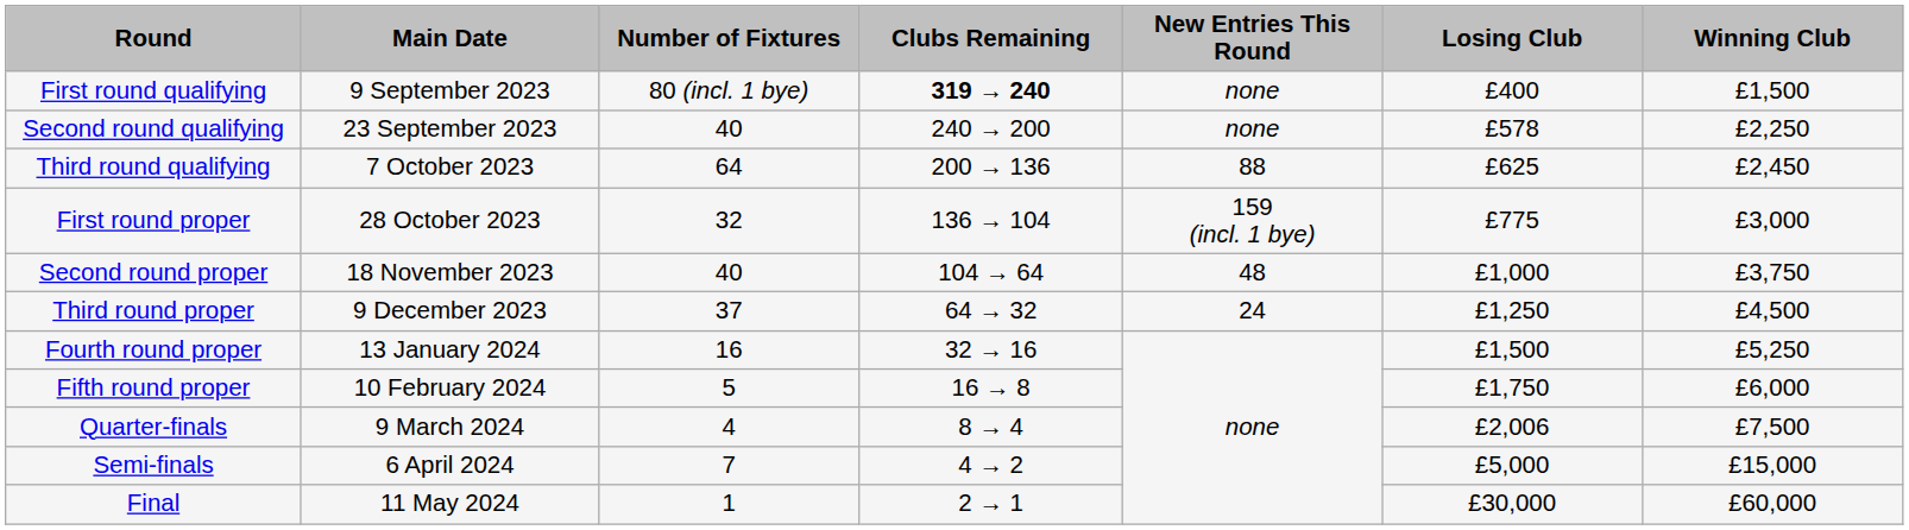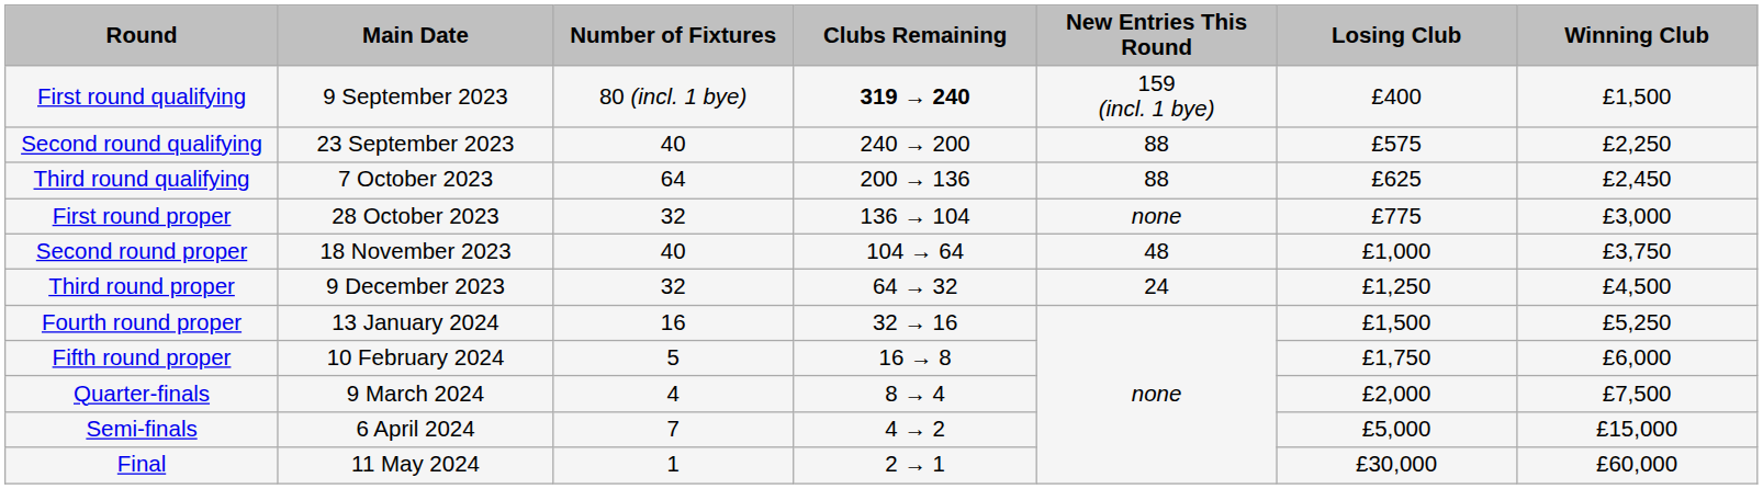 <table class="wikitable" style="background:WhiteSmoke; text-align:center; font-size:100%">
 <tr>
 <td scope="col" style="width: 200px; background:silver;"><strong>Round</strong></td>
 <td scope="col" style="width: 200px; background:silver;"><strong>Main Date</strong></td>
 <td scope="col" style="width: 175px; background:silver;"><strong>Number of Fixtures</strong></td>
 <td scope="col" style="width: 175px; background:silver;"><strong>Clubs Remaining</strong></td>
 <td scope="col" style="width: 175px; background:silver;"><strong>New Entries This Round</strong></td>
 <td scope="col" style="width: 175px; background:silver;"><strong>Losing Club</strong></td>
 <td scope="col" style="width: 175px; background:silver;"><strong>Winning Club</strong></td>
 </tr>
 <tr>
 <td><a href='#'>First round qualifying</a></td>
 <td>9 September 2023</td>
 <td>80 <em>(incl. 1 bye)</em></td>
 <td><strong>319 → 240</strong></td>
-<td><em>none</em></td>
+<td>159<br><em>(incl. 1 bye)</em></td>
 <td>£400</td>
 <td>£1,500</td>
 </tr>
 <tr>
 <td><a href='#'>Second round qualifying</a></td>
 <td>23 September 2023</td>
 <td>40</td>
 <td>240 → 200</td>
-<td><em>none</em></td>
-<td>£578</td>
+<td>88</td>
+<td>£575</td>
 <td>£2,250</td>
 </tr>
 <tr>
 <td><a href='#'>Third round qualifying</a></td>
 <td>7 October 2023</td>
 <td>64</td>
 <td>200 → 136</td>
 <td>88</td>
 <td>£625</td>
 <td>£2,450</td>
 </tr>
 <tr>
 <td><a href='#'>First round proper</a></td>
 <td>28 October 2023</td>
 <td>32</td>
 <td>136 → 104</td>
-<td>159<br><em>(incl. 1 bye)</em></td>
+<td><em>none</em></td>
 <td>£775</td>
 <td>£3,000</td>
 </tr>
 <tr>
 <td><a href='#'>Second round proper</a></td>
 <td>18 November 2023</td>
 <td>40</td>
 <td>104 → 64</td>
 <td>48</td>
 <td>£1,000</td>
 <td>£3,750</td>
 </tr>
 <tr>
 <td><a href='#'>Third round proper</a></td>
 <td>9 December 2023</td>
-<td>37</td>
+<td>32</td>
 <td>64 → 32</td>
 <td>24</td>
 <td>£1,250</td>
 <td>£4,500</td>
 </tr>
 <tr>
 <td><a href='#'>Fourth round proper</a></td>
 <td>13 January 2024</td>
 <td>16</td>
 <td>32 → 16</td>
 <td rowspan="5"><em>none</em></td>
 <td>£1,500</td>
 <td>£5,250</td>
 </tr>
 <tr>
 <td><a href='#'>Fifth round proper</a></td>
 <td>10 February 2024</td>
 <td>5</td>
 <td>16 → 8</td>
 <td>£1,750</td>
 <td>£6,000</td>
 </tr>
 <tr>
 <td><a href='#'>Quarter-finals</a></td>
 <td>9 March 2024</td>
 <td>4</td>
 <td>8 → 4</td>
-<td>£2,006</td>
+<td>£2,000</td>
 <td>£7,500</td>
 </tr>
 <tr>
 <td><a href='#'>Semi-finals</a></td>
 <td>6 April 2024</td>
 <td>7</td>
 <td>4 → 2</td>
 <td>£5,000</td>
 <td>£15,000</td>
 </tr>
 <tr>
 <td><a href='#'>Final</a></td>
 <td>11 May 2024</td>
 <td>1</td>
 <td>2 → 1</td>
 <td>£30,000</td>
 <td>£60,000</td>
 </tr>
 </table>
